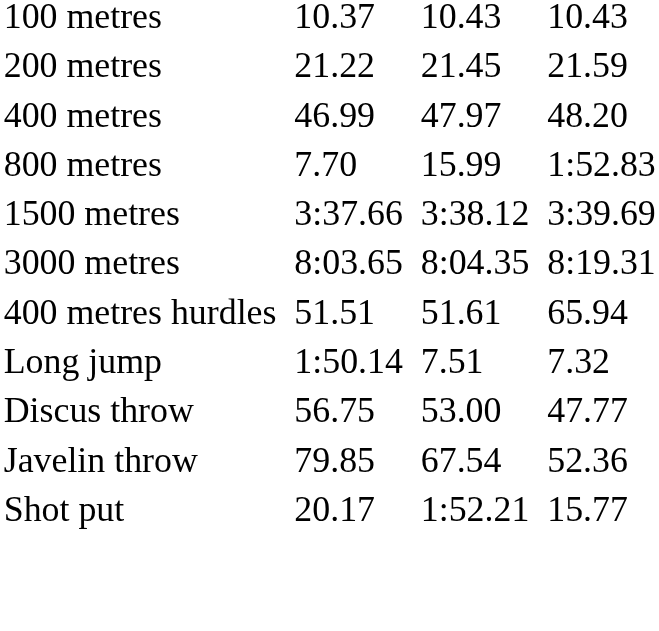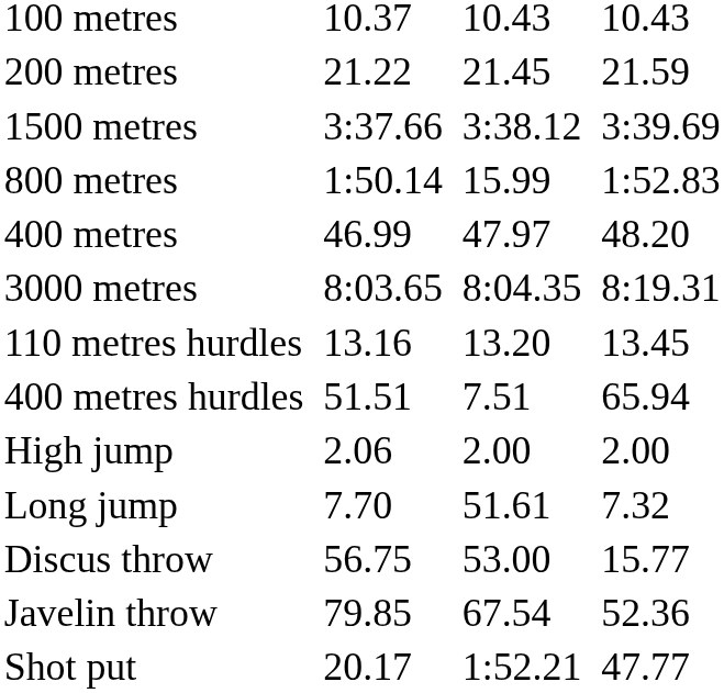 <table>
 <tr>
 <td>100 metres</td>
 <td></td>
 <td>10.37</td>
 <td></td>
 <td>10.43</td>
 <td></td>
 <td>10.43</td>
 </tr>
 <tr>
 <td>200 metres</td>
 <td></td>
 <td>21.22</td>
 <td></td>
 <td>21.45</td>
 <td></td>
 <td>21.59</td>
 </tr>
 <tr>
+<td>1500 metres</td>
+<td></td>
+<td>3:37.66</td>
+<td></td>
+<td>3:38.12</td>
+<td></td>
+<td>3:39.69</td>
+</tr>
+<tr>
+<td>800 metres</td>
+<td></td>
+<td>1:50.14</td>
+<td></td>
+<td>15.99</td>
+<td></td>
+<td>1:52.83</td>
+</tr>
+<tr>
 <td>400 metres</td>
 <td></td>
 <td>46.99</td>
 <td></td>
 <td>47.97</td>
 <td></td>
 <td>48.20</td>
-</tr>
-<tr>
-<td>800 metres</td>
-<td></td>
-<td>7.70</td>
-<td></td>
-<td>15.99</td>
-<td></td>
-<td>1:52.83</td>
-</tr>
-<tr>
-<td>1500 metres</td>
-<td></td>
-<td>3:37.66</td>
-<td></td>
-<td>3:38.12</td>
-<td></td>
-<td>3:39.69</td>
 </tr>
 <tr>
 <td>3000 metres</td>
 <td></td>
 <td>8:03.65</td>
 <td></td>
 <td>8:04.35</td>
 <td></td>
 <td>8:19.31</td>
 </tr>
 <tr>
+<td>110 metres hurdles</td>
+<td></td>
+<td>13.16</td>
+<td></td>
+<td>13.20</td>
+<td></td>
+<td>13.45</td>
+</tr>
+<tr>
 <td>400 metres hurdles</td>
 <td></td>
 <td>51.51</td>
 <td></td>
-<td>51.61</td>
+<td>7.51</td>
 <td></td>
 <td>65.94</td>
 </tr>
 <tr>
+<td>High jump</td>
+<td></td>
+<td>2.06</td>
+<td></td>
+<td>2.00</td>
+<td></td>
+<td>2.00</td>
+</tr>
+<tr>
 <td>Long jump</td>
 <td></td>
-<td>1:50.14</td>
+<td>7.70</td>
 <td></td>
-<td>7.51</td>
+<td>51.61</td>
 <td></td>
 <td>7.32</td>
 </tr>
 <tr>
 <td>Discus throw</td>
 <td></td>
 <td>56.75</td>
 <td></td>
 <td>53.00</td>
 <td></td>
-<td>47.77</td>
+<td>15.77</td>
 </tr>
 <tr>
 <td>Javelin throw </td>
 <td></td>
 <td>79.85</td>
 <td></td>
 <td>67.54</td>
 <td></td>
 <td>52.36</td>
 </tr>
 <tr>
 <td>Shot put</td>
 <td></td>
 <td>20.17</td>
 <td></td>
 <td>1:52.21</td>
 <td></td>
-<td>15.77</td>
+<td>47.77</td>
 </tr>
 </table>
